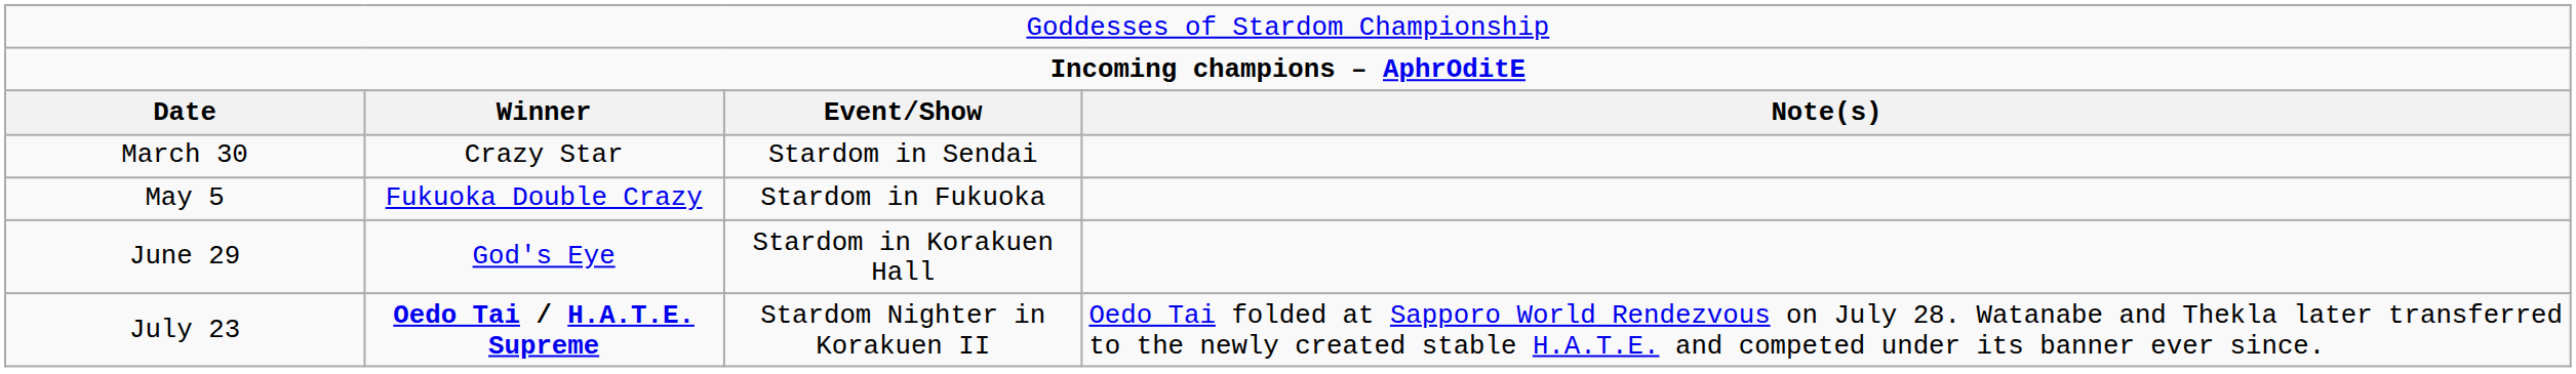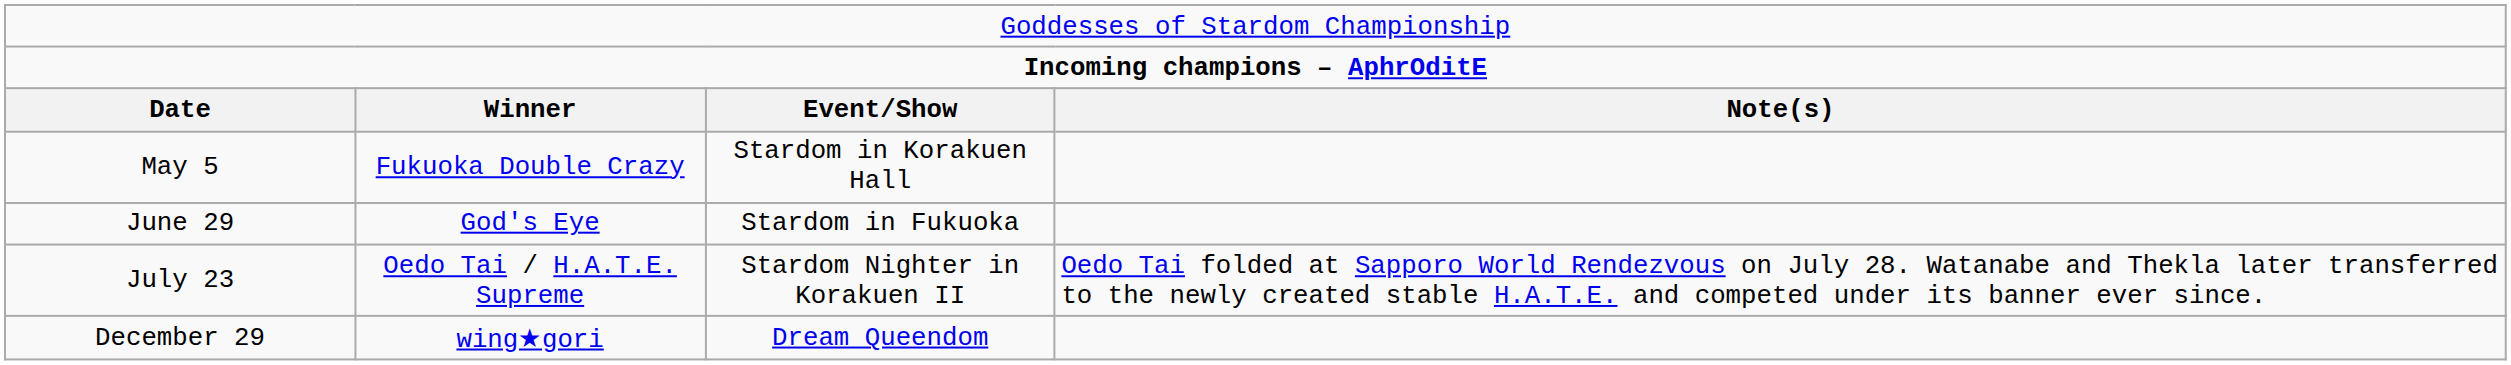 <table class="wikitable" style="text-align:center; width:100%;">
 <tr>
 <td colspan="4" style="text-align: center;"><a href='#'>Goddesses of Stardom Championship</a></td>
 </tr>
 <tr>
 <td colspan="4" style="text-align: center;"><strong>Incoming champions – <a href='#'>AphrOditE</a> </strong></td>
 </tr>
 <tr>
 <th width=14%>Date</th>
 <th width=14%>Winner</th>
 <th width=14%>Event/Show</th>
 <th width=58%>Note(s)</th>
 </tr>
 <tr>
-<td>March 30</td>
-<td>Crazy Star<br></td>
-<td>Stardom in Sendai</td>
-<td></td>
-</tr>
-<tr>
 <td>May 5</td>
 <td><a href='#'>Fukuoka Double Crazy</a><br></td>
-<td>Stardom in Fukuoka</td>
+<td>Stardom in Korakuen Hall</td>
 <td></td>
 </tr>
 <tr>
 <td>June 29</td>
 <td><a href='#'>God's Eye</a><br></td>
-<td>Stardom in Korakuen Hall</td>
+<td>Stardom in Fukuoka</td>
 <td></td>
 </tr>
 <tr>
 <td>July 23</td>
-<td><strong><a href='#'>Oedo Tai</a> / <a href='#'>H.A.T.E. Supreme</a><br></strong></td>
+<td><a href='#'>Oedo Tai</a> / <a href='#'>H.A.T.E. Supreme</a><br></td>
 <td>Stardom Nighter in Korakuen II</td>
 <td align=left><a href='#'>Oedo Tai</a> folded at <a href='#'>Sapporo World Rendezvous</a> on July 28. Watanabe and Thekla later transferred to the newly created stable <a href='#'>H.A.T.E.</a> and competed under its banner ever since.</td>
 </tr>
+<tr>
+<td>December 29</td>
+<td><a href='#'>wing★gori</a><br></td>
+<td><a href='#'>Dream Queendom</a></td>
+<td></td>
+</tr>
 </table>
